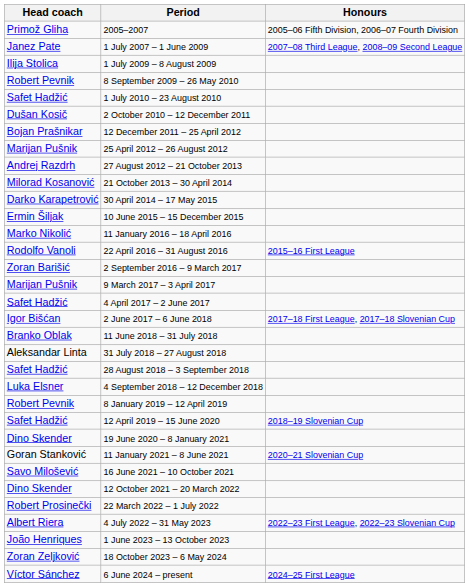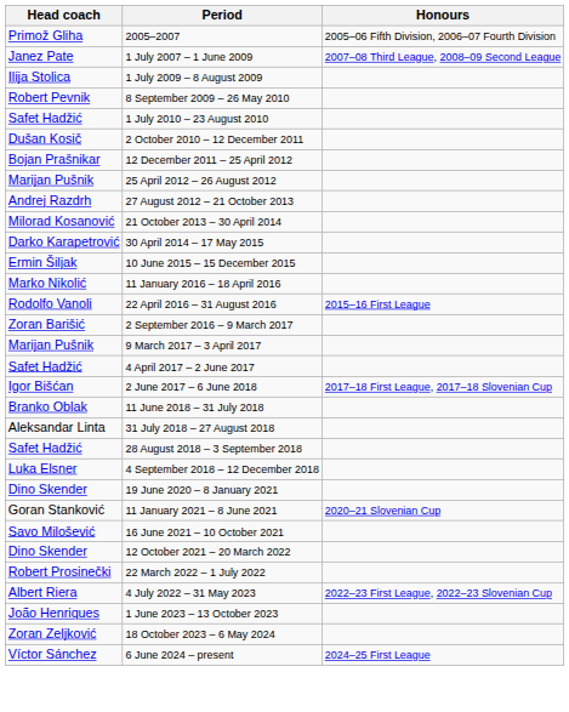 <table class="wikitable mw-collapsible mw-collapsed">
 <tr>
 <th>Head coach</th>
 <th>Period</th>
 <th>Honours</th>
 </tr>
 <tr>
 <td> <a href='#'>Primož Gliha</a></td>
 <td><small>2005–2007</small></td>
 <td><small>2005–06 Fifth Division, 2006–07 Fourth Division</small></td>
 </tr>
 <tr>
 <td> <a href='#'>Janez Pate</a></td>
 <td><small>1 July 2007 – 1 June 2009</small></td>
 <td><small><a href='#'>2007–08 Third League</a>, <a href='#'>2008–09 Second League</a></small></td>
 </tr>
 <tr>
 <td> <a href='#'>Ilija Stolica</a></td>
 <td><small>1 July 2009 – 8 August 2009</small></td>
 <td></td>
 </tr>
 <tr>
 <td> <a href='#'>Robert Pevnik</a></td>
 <td><small>8 September 2009 – 26 May 2010</small></td>
 <td></td>
 </tr>
 <tr>
 <td> <a href='#'>Safet Hadžić</a></td>
 <td><small>1 July 2010 – 23 August 2010</small></td>
 <td></td>
 </tr>
 <tr>
 <td> <a href='#'>Dušan Kosič</a></td>
 <td><small>2 October 2010 – 12 December 2011</small></td>
 <td></td>
 </tr>
 <tr>
 <td> <a href='#'>Bojan Prašnikar</a></td>
 <td><small>12 December 2011 – 25 April 2012</small></td>
 <td></td>
 </tr>
 <tr>
 <td> <a href='#'>Marijan Pušnik</a></td>
 <td><small>25 April 2012 – 26 August 2012</small></td>
 <td></td>
 </tr>
 <tr>
 <td> <a href='#'>Andrej Razdrh</a></td>
 <td><small>27 August 2012 – 21 October 2013</small></td>
 <td></td>
 </tr>
 <tr>
 <td> <a href='#'>Milorad Kosanović</a></td>
 <td><small>21 October 2013 – 30 April 2014</small></td>
 <td></td>
 </tr>
 <tr>
 <td> <a href='#'>Darko Karapetrović</a></td>
 <td><small>30 April 2014 – 17 May 2015</small></td>
 <td></td>
 </tr>
 <tr>
 <td> <a href='#'>Ermin Šiljak</a></td>
 <td><small>10 June 2015 – 15 December 2015</small></td>
 <td></td>
 </tr>
 <tr>
 <td> <a href='#'>Marko Nikolić</a></td>
 <td><small>11 January 2016 – 18 April 2016</small></td>
 <td></td>
 </tr>
 <tr>
 <td> <a href='#'>Rodolfo Vanoli</a></td>
 <td><small>22 April 2016 – 31 August 2016</small></td>
 <td><small><a href='#'>2015–16 First League</a></small></td>
 </tr>
 <tr>
 <td> <a href='#'>Zoran Barišić</a></td>
 <td><small>2 September 2016 – 9 March 2017</small></td>
 <td></td>
 </tr>
 <tr>
 <td> <a href='#'>Marijan Pušnik</a></td>
 <td><small>9 March 2017 – 3 April 2017</small></td>
 <td></td>
 </tr>
 <tr>
 <td> <a href='#'>Safet Hadžić</a></td>
 <td><small>4 April 2017 – 2 June 2017</small></td>
 <td></td>
 </tr>
 <tr>
 <td> <a href='#'>Igor Bišćan</a></td>
 <td><small>2 June 2017 – 6 June 2018</small></td>
 <td><small><a href='#'>2017–18 First League</a>, <a href='#'>2017–18 Slovenian Cup</a></small></td>
 </tr>
 <tr>
 <td> <a href='#'>Branko Oblak</a></td>
 <td><small>11 June 2018 – 31 July 2018</small></td>
 <td></td>
 </tr>
 <tr>
 <td> Aleksandar Linta</td>
 <td><small>31 July 2018 – 27 August 2018</small></td>
 <td></td>
 </tr>
 <tr>
 <td> <a href='#'>Safet Hadžić</a></td>
 <td><small>28 August 2018 – 3 September 2018</small></td>
 <td></td>
 </tr>
 <tr>
 <td> <a href='#'>Luka Elsner</a></td>
 <td><small>4 September 2018 – 12 December 2018</small></td>
 <td></td>
 </tr>
 <tr>
-<td> <a href='#'>Robert Pevnik</a></td>
-<td><small>8 January 2019 – 12 April 2019</small></td>
-<td></td>
-</tr>
-<tr>
-<td> <a href='#'>Safet Hadžić</a></td>
-<td><small>12 April 2019 – 15 June 2020</small></td>
-<td><small><a href='#'>2018–19 Slovenian Cup</a></small></td>
-</tr>
-<tr>
 <td> <a href='#'>Dino Skender</a></td>
 <td><small>19 June 2020 – 8 January 2021</small></td>
 <td></td>
 </tr>
 <tr>
 <td> Goran Stanković</td>
 <td><small>11 January 2021 – 8 June 2021</small></td>
 <td><small><a href='#'>2020–21 Slovenian Cup</a></small></td>
 </tr>
 <tr>
 <td> <a href='#'>Savo Milošević</a></td>
 <td><small>16 June 2021 – 10 October 2021</small></td>
 <td></td>
 </tr>
 <tr>
 <td> <a href='#'>Dino Skender</a></td>
 <td><small>12 October 2021 – 20 March 2022</small></td>
 <td></td>
 </tr>
 <tr>
 <td> <a href='#'>Robert Prosinečki</a></td>
 <td><small>22 March 2022 – 1 July 2022</small></td>
 <td></td>
 </tr>
 <tr>
 <td> <a href='#'>Albert Riera</a></td>
 <td><small>4 July 2022 – 31 May 2023</small></td>
 <td><small><a href='#'>2022–23 First League</a>, <a href='#'>2022–23 Slovenian Cup</a></small></td>
 </tr>
 <tr>
 <td> <a href='#'>João Henriques</a></td>
 <td><small>1 June 2023 – 13 October 2023</small></td>
 <td></td>
 </tr>
 <tr>
 <td> <a href='#'>Zoran Zeljković</a></td>
 <td><small>18 October 2023 – 6 May 2024</small></td>
 <td></td>
 </tr>
 <tr>
 <td> <a href='#'>Víctor Sánchez</a></td>
 <td><small>6 June 2024 – present</small></td>
 <td><small><a href='#'>2024–25 First League</a></small></td>
 </tr>
 </table>
